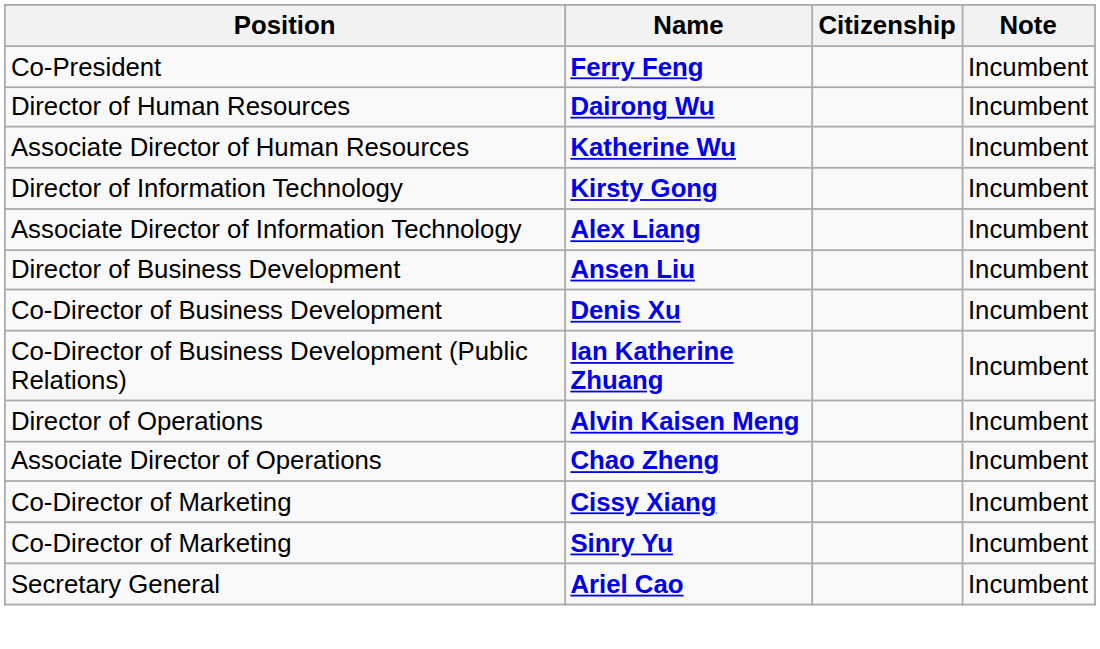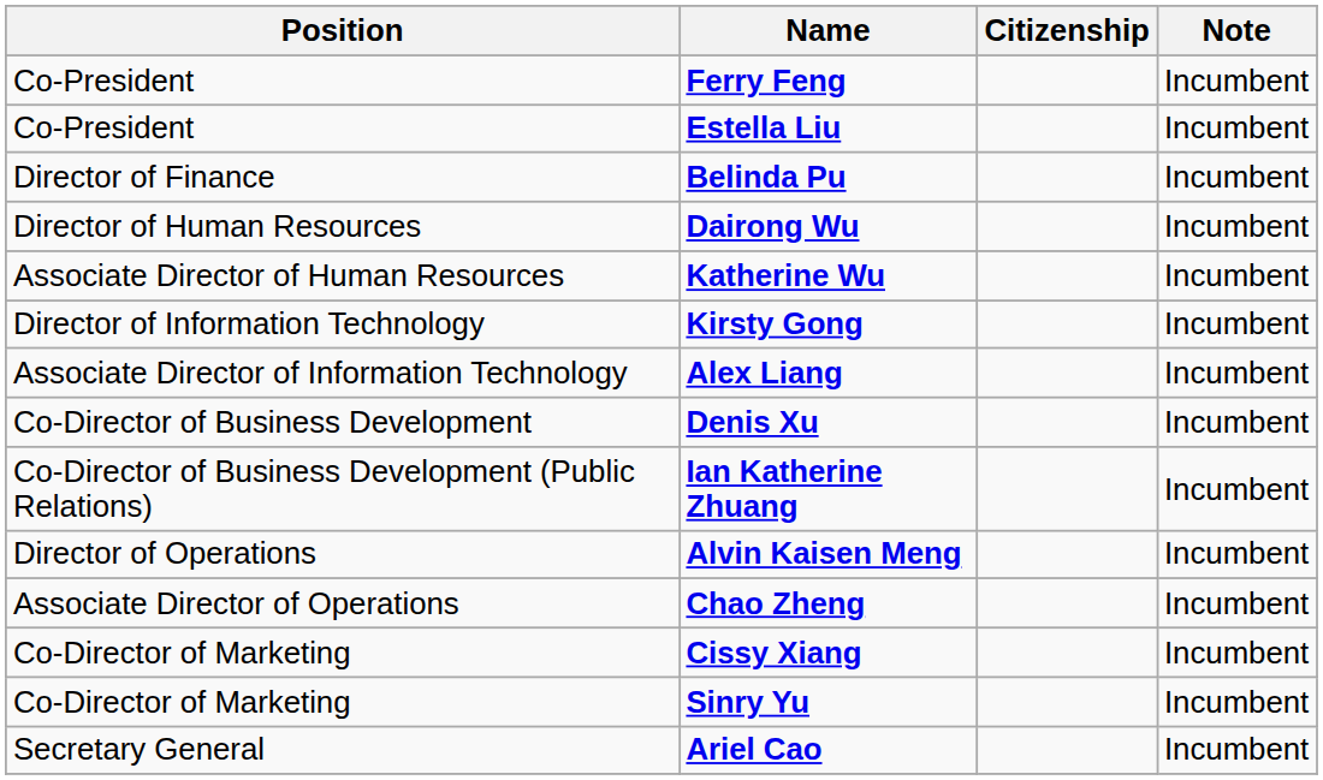 <table class="wikitable" style="font-size:90%; text-align:left;">
 <tr>
 <th>Position</th>
 <th>Name</th>
 <th>Citizenship</th>
 <th>Note</th>
 </tr>
 <tr>
 <td>Co-President</td>
 <td><strong><a href='#'>Ferry Feng</a></strong></td>
+<td></td>
+<td>Incumbent</td>
+</tr>
+<tr>
+<td>Co-President</td>
+<td><strong><a href='#'>Estella Liu</a></strong></td>
+<td></td>
+<td>Incumbent</td>
+</tr>
+<tr>
+<td>Director of Finance</td>
+<td><strong><a href='#'>Belinda Pu</a></strong></td>
 <td></td>
 <td>Incumbent</td>
 </tr>
 <tr>
 <td>Director of Human Resources</td>
 <td><strong><a href='#'>Dairong Wu</a></strong></td>
 <td></td>
 <td>Incumbent</td>
 </tr>
 <tr>
 <td>Associate Director of Human Resources</td>
 <td><strong><a href='#'>Katherine Wu</a></strong></td>
 <td></td>
 <td>Incumbent</td>
 </tr>
 <tr>
 <td>Director of Information Technology</td>
 <td><strong><a href='#'>Kirsty Gong</a></strong></td>
 <td></td>
 <td>Incumbent</td>
 </tr>
 <tr>
 <td>Associate Director of Information Technology</td>
 <td><strong><a href='#'>Alex Liang</a></strong></td>
-<td></td>
-<td>Incumbent</td>
-</tr>
-<tr>
-<td>Director of Business Development</td>
-<td><strong><a href='#'>Ansen Liu</a></strong></td>
 <td></td>
 <td>Incumbent</td>
 </tr>
 <tr>
 <td>Co-Director of Business Development</td>
 <td><strong><a href='#'>Denis Xu</a></strong></td>
 <td></td>
 <td>Incumbent</td>
 </tr>
 <tr>
 <td>Co-Director of Business Development (Public Relations)</td>
 <td><strong><a href='#'>Ian Katherine Zhuang</a></strong></td>
 <td> <br> </td>
 <td>Incumbent</td>
 </tr>
 <tr>
 <td>Director of Operations</td>
 <td><strong><a href='#'>Alvin Kaisen Meng</a></strong></td>
 <td></td>
 <td>Incumbent</td>
 </tr>
 <tr>
 <td>Associate Director of Operations</td>
 <td><strong><a href='#'>Chao Zheng</a></strong></td>
 <td></td>
 <td>Incumbent</td>
 </tr>
 <tr>
 <td>Co-Director of Marketing</td>
 <td><strong><a href='#'>Cissy Xiang</a></strong></td>
 <td></td>
 <td>Incumbent</td>
 </tr>
 <tr>
 <td>Co-Director of Marketing</td>
 <td><strong><a href='#'>Sinry Yu</a></strong></td>
 <td></td>
 <td>Incumbent</td>
 </tr>
 <tr>
 <td>Secretary General</td>
 <td><strong><a href='#'>Ariel Cao</a></strong></td>
 <td></td>
 <td>Incumbent</td>
 </tr>
 </table>
